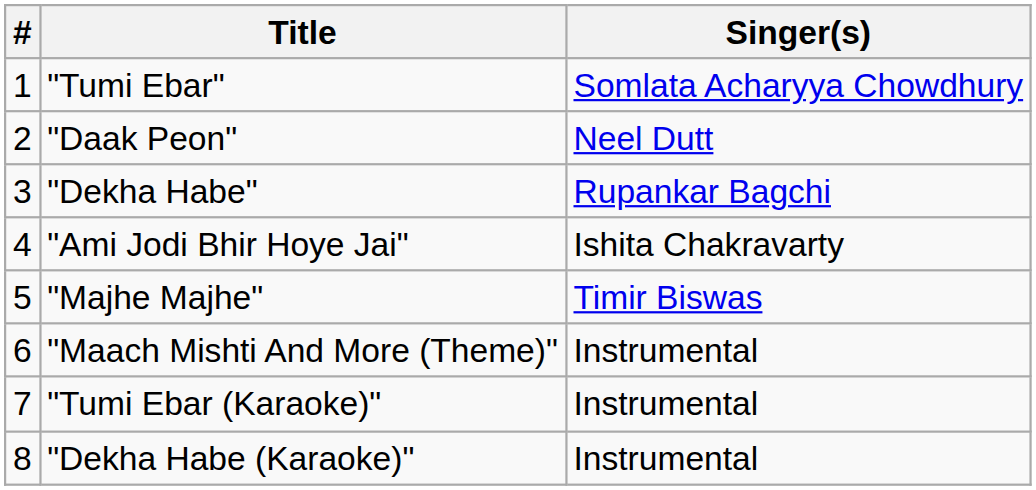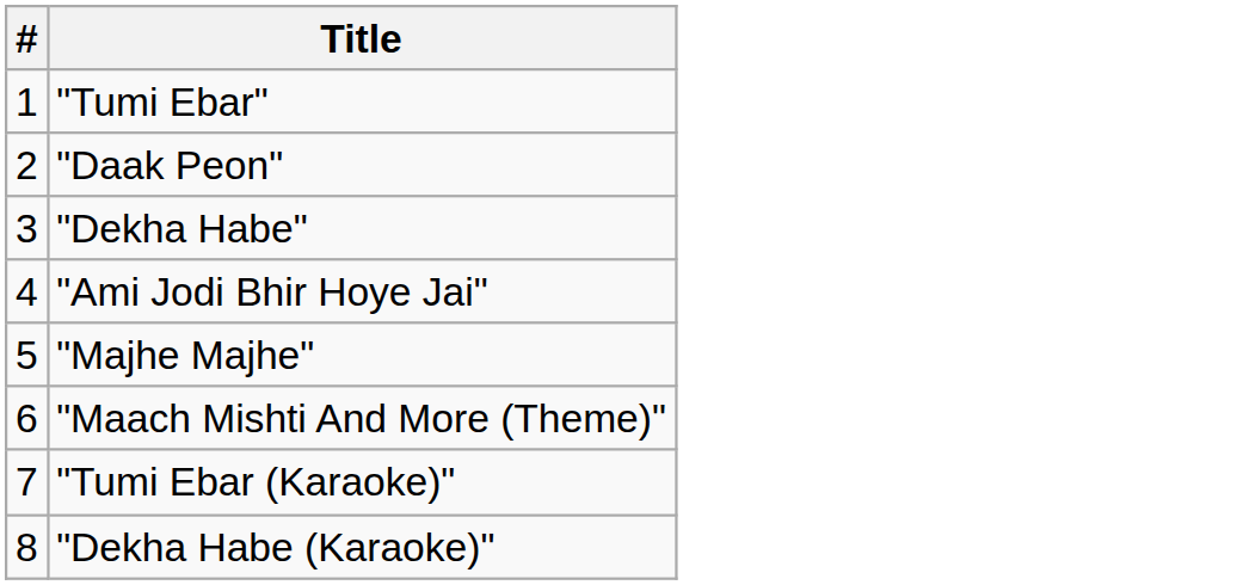 <table class="wikitable" style="font-size:95%;">
 <tr>
 <th>#</th>
 <th>Title</th>
-<th>Singer(s)</th>
 </tr>
 <tr>
 <td>1</td>
 <td>"Tumi Ebar"</td>
-<td><a href='#'>Somlata Acharyya Chowdhury</a></td>
 </tr>
 <tr>
 <td>2</td>
 <td>"Daak Peon"</td>
-<td><a href='#'>Neel Dutt</a></td>
 </tr>
 <tr>
 <td>3</td>
 <td>"Dekha Habe"</td>
-<td><a href='#'>Rupankar Bagchi</a></td>
 </tr>
 <tr>
 <td>4</td>
 <td>"Ami Jodi Bhir Hoye Jai"</td>
-<td>Ishita Chakravarty</td>
 </tr>
 <tr>
 <td>5</td>
 <td>"Majhe Majhe"</td>
-<td><a href='#'>Timir Biswas</a></td>
 </tr>
 <tr>
 <td>6</td>
 <td>"Maach Mishti And More (Theme)"</td>
-<td>Instrumental</td>
 </tr>
 <tr>
 <td>7</td>
 <td>"Tumi Ebar (Karaoke)"</td>
-<td>Instrumental</td>
 </tr>
 <tr>
 <td>8</td>
 <td>"Dekha Habe (Karaoke)"</td>
-<td>Instrumental</td>
 </tr>
 </table>
